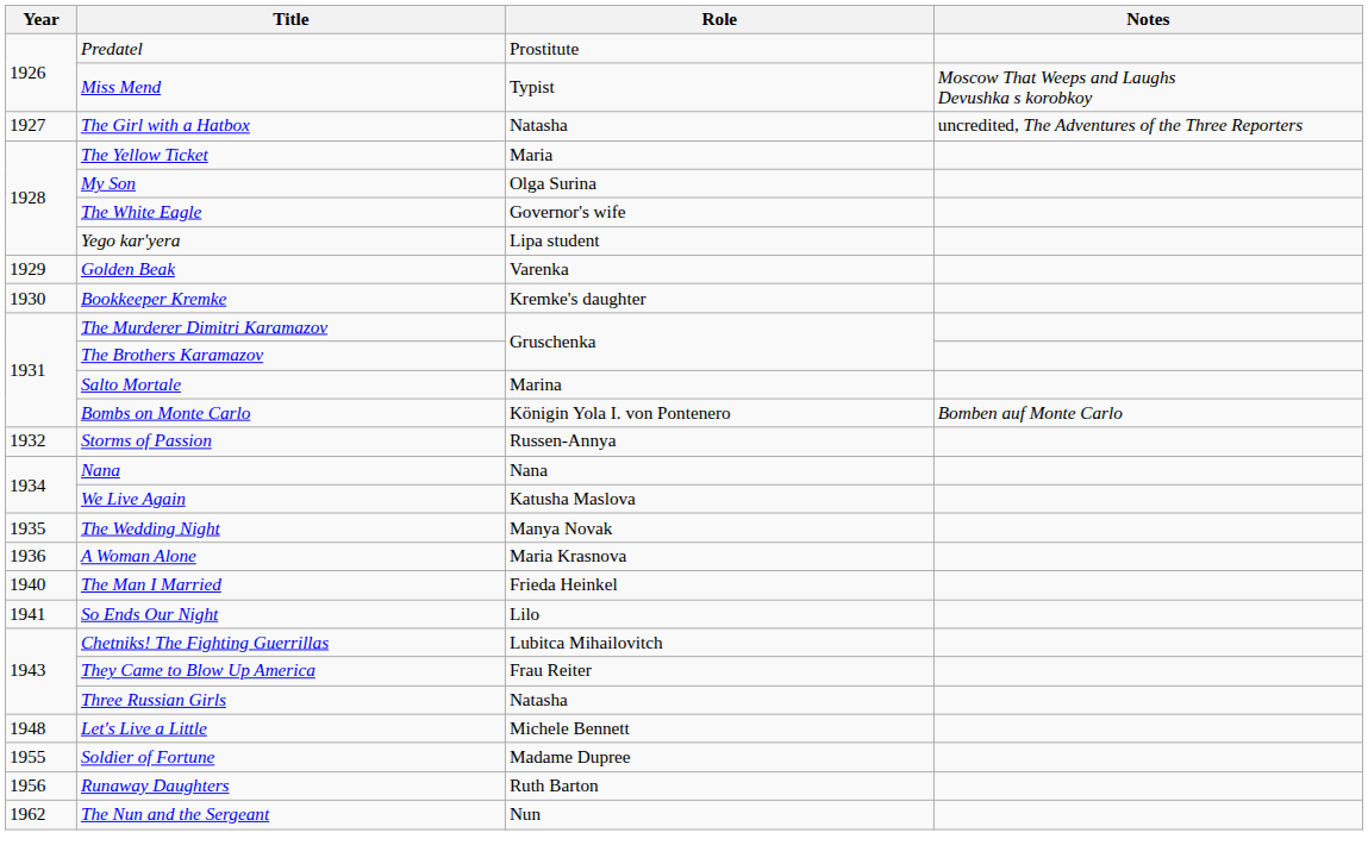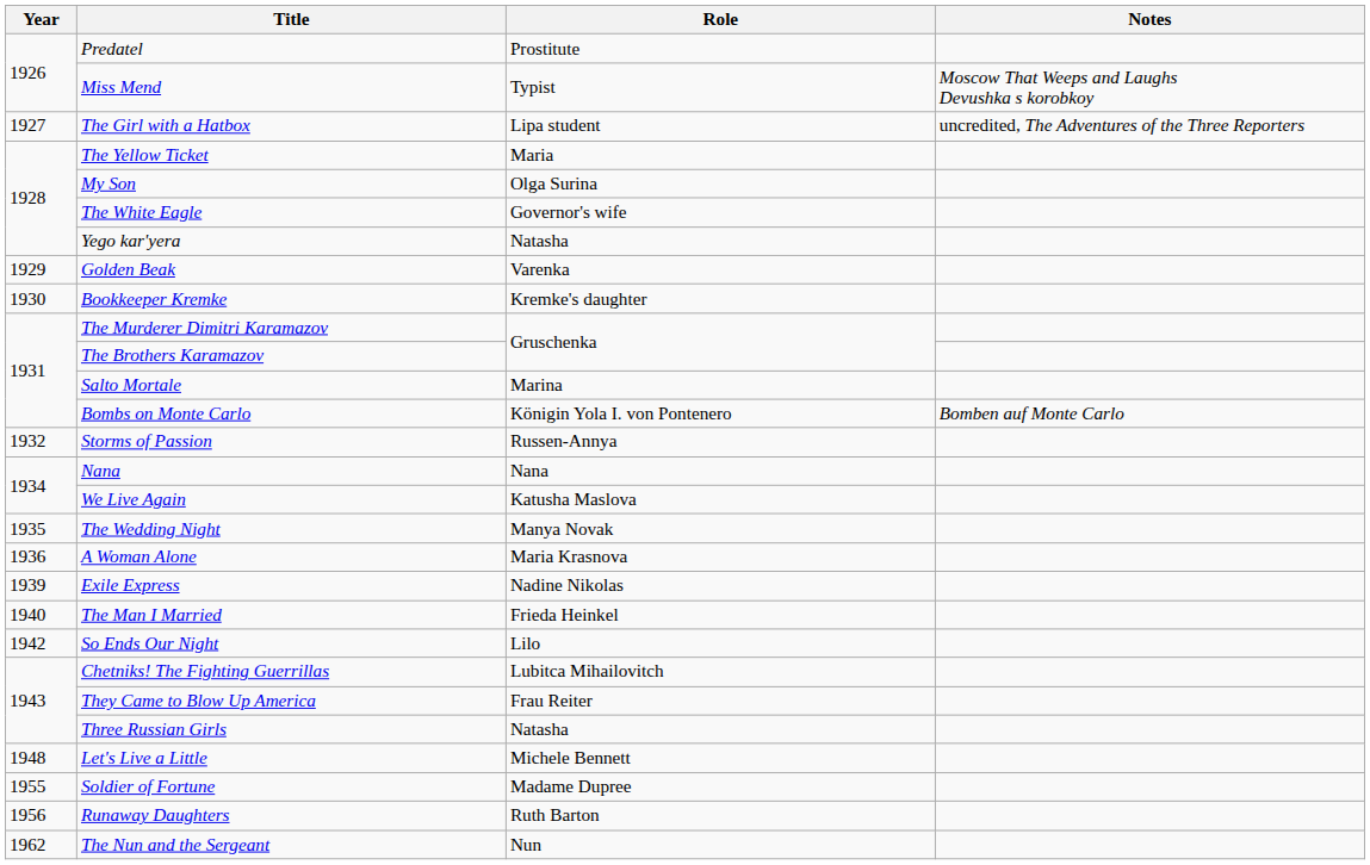 <table class="wikitable sortable" width="95%">
 <tr>
 <th width="5%">Year</th>
 <th width="30%">Title</th>
 <th width="30%">Role</th>
 <th width="30%" class="unsortable">Notes</th>
 </tr>
 <tr>
 <td rowspan=2>1926</td>
 <td><em>Predatel</em></td>
 <td>Prostitute</td>
 <td></td>
 </tr>
 <tr>
 <td><em><a href='#'>Miss Mend</a></em></td>
 <td>Typist</td>
 <td><em>Moscow That Weeps and Laughs</em><br><em>Devushka s korobkoy</em></td>
 </tr>
 <tr>
 <td>1927</td>
 <td><em><a href='#'>The Girl with a Hatbox</a></em></td>
-<td>Natasha</td>
+<td>Lipa student</td>
 <td>uncredited, <em>The Adventures of the Three Reporters</em></td>
 </tr>
 <tr>
 <td rowspan=4>1928</td>
 <td><em><a href='#'>The Yellow Ticket</a></em></td>
 <td>Maria</td>
 <td></td>
 </tr>
 <tr>
 <td><em><a href='#'>My Son</a></em></td>
 <td>Olga Surina</td>
 <td></td>
 </tr>
 <tr>
 <td><em><a href='#'>The White Eagle</a></em></td>
 <td>Governor's wife</td>
 <td></td>
 </tr>
 <tr>
 <td><em>Yego kar'yera</em></td>
-<td>Lipa student</td>
+<td>Natasha</td>
 <td></td>
 </tr>
 <tr>
 <td>1929</td>
 <td><em><a href='#'>Golden Beak</a></em></td>
 <td>Varenka</td>
 <td></td>
 </tr>
 <tr>
 <td>1930</td>
 <td><em><a href='#'>Bookkeeper Kremke</a></em></td>
 <td>Kremke's daughter</td>
 <td></td>
 </tr>
 <tr>
 <td rowspan=4>1931</td>
 <td><em><a href='#'>The Murderer Dimitri Karamazov</a></em></td>
 <td rowspan="2">Gruschenka</td>
 <td></td>
 </tr>
 <tr>
 <td><em><a href='#'>The Brothers Karamazov</a></em></td>
 <td></td>
 </tr>
 <tr>
 <td><em><a href='#'>Salto Mortale</a></em></td>
 <td>Marina</td>
 <td></td>
 </tr>
 <tr>
 <td><em><a href='#'>Bombs on Monte Carlo</a></em></td>
 <td>Königin Yola I. von Pontenero</td>
 <td><em>Bomben auf Monte Carlo</em></td>
 </tr>
 <tr>
 <td>1932</td>
 <td><em><a href='#'>Storms of Passion</a></em></td>
 <td>Russen-Annya</td>
 <td></td>
 </tr>
 <tr>
 <td rowspan=2>1934</td>
 <td><em><a href='#'>Nana</a></em></td>
 <td>Nana</td>
 <td></td>
 </tr>
 <tr>
 <td><em><a href='#'>We Live Again</a></em></td>
 <td>Katusha Maslova</td>
 <td></td>
 </tr>
 <tr>
 <td>1935</td>
 <td><em><a href='#'>The Wedding Night</a></em></td>
 <td>Manya Novak</td>
 <td></td>
 </tr>
 <tr>
 <td>1936</td>
 <td><em><a href='#'>A Woman Alone</a></em></td>
 <td>Maria Krasnova</td>
 <td></td>
 </tr>
 <tr>
+<td>1939</td>
+<td><em><a href='#'>Exile Express</a></em></td>
+<td>Nadine Nikolas</td>
+<td></td>
+</tr>
+<tr>
 <td>1940</td>
 <td><em><a href='#'>The Man I Married</a></em></td>
 <td>Frieda Heinkel</td>
 <td></td>
 </tr>
 <tr>
-<td>1941</td>
+<td>1942</td>
 <td><em><a href='#'>So Ends Our Night</a></em></td>
 <td>Lilo</td>
 <td></td>
 </tr>
 <tr>
 <td rowspan=3>1943</td>
 <td><em><a href='#'>Chetniks! The Fighting Guerrillas</a></em></td>
 <td>Lubitca Mihailovitch</td>
 <td></td>
 </tr>
 <tr>
 <td><em><a href='#'>They Came to Blow Up America</a></em></td>
 <td>Frau Reiter</td>
 <td></td>
 </tr>
 <tr>
 <td><em><a href='#'>Three Russian Girls</a></em></td>
 <td>Natasha</td>
 <td></td>
 </tr>
 <tr>
 <td>1948</td>
 <td><em><a href='#'>Let's Live a Little</a></em></td>
 <td>Michele Bennett</td>
 <td></td>
 </tr>
 <tr>
 <td>1955</td>
 <td><em><a href='#'>Soldier of Fortune</a></em></td>
 <td>Madame Dupree</td>
 <td></td>
 </tr>
 <tr>
 <td>1956</td>
 <td><em><a href='#'>Runaway Daughters</a></em></td>
 <td>Ruth Barton</td>
 <td></td>
 </tr>
 <tr>
 <td>1962</td>
 <td><em><a href='#'>The Nun and the Sergeant</a></em></td>
 <td>Nun</td>
 <td></td>
 </tr>
 </table>
